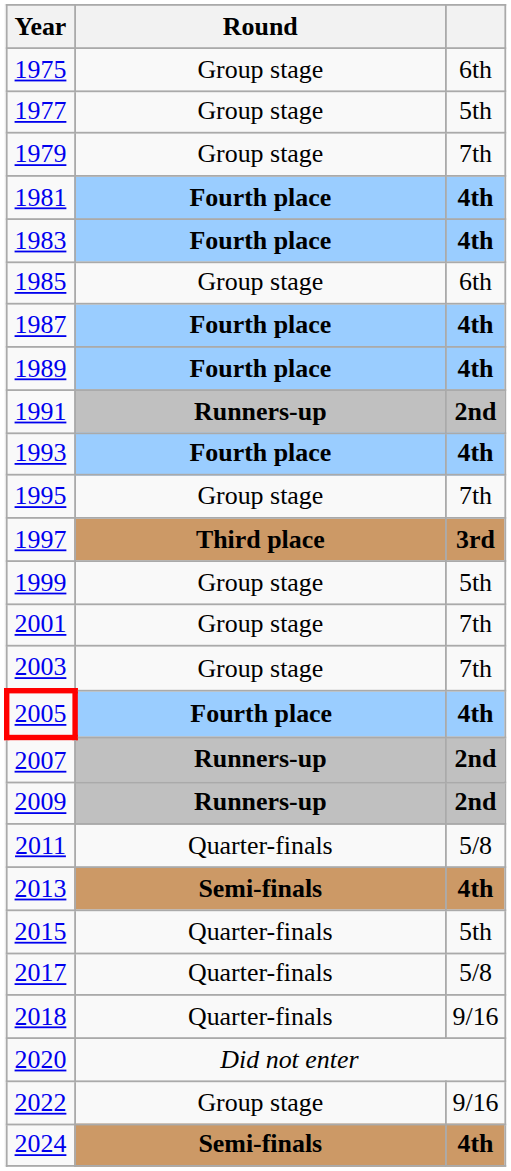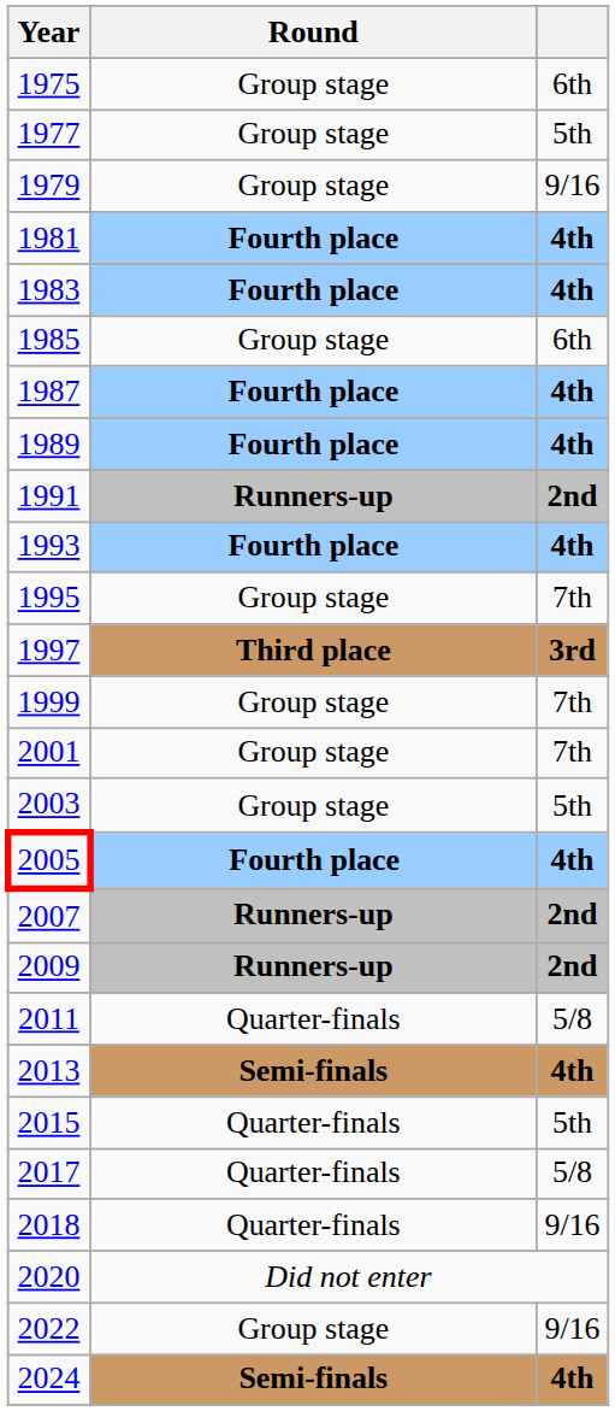 <table class="wikitable" style="text-align: center; font-size:90%">
 <tr>
 <th>Year</th>
 <th style="width:200px">Round</th>
 <th></th>
 </tr>
 <tr>
 <td><a href='#'>1975</a></td>
 <td>Group stage</td>
 <td>6th</td>
 </tr>
 <tr>
 <td><a href='#'>1977</a></td>
 <td>Group stage</td>
 <td>5th</td>
 </tr>
 <tr>
 <td><a href='#'>1979</a></td>
 <td>Group stage</td>
-<td>7th</td>
+<td>9/16</td>
 </tr>
 <tr>
 <td><a href='#'>1981</a></td>
 <td bgcolor="9acdff"><strong>Fourth place</strong></td>
 <td bgcolor="9acdff"><strong>4th</strong></td>
 </tr>
 <tr>
 <td><a href='#'>1983</a></td>
 <td bgcolor="9acdff"><strong>Fourth place</strong></td>
 <td bgcolor="9acdff"><strong>4th</strong></td>
 </tr>
 <tr>
 <td><a href='#'>1985</a></td>
 <td>Group stage</td>
 <td>6th</td>
 </tr>
 <tr>
 <td><a href='#'>1987</a></td>
 <td bgcolor="9acdff"><strong>Fourth place</strong></td>
 <td bgcolor="9acdff"><strong>4th</strong></td>
 </tr>
 <tr>
 <td><a href='#'>1989</a></td>
 <td bgcolor="9acdff"><strong>Fourth place</strong></td>
 <td bgcolor="9acdff"><strong>4th</strong></td>
 </tr>
 <tr>
 <td><a href='#'>1991</a></td>
 <td bgcolor=Silver><strong>Runners-up</strong></td>
 <td bgcolor=Silver><strong>2nd</strong></td>
 </tr>
 <tr>
 <td><a href='#'>1993</a></td>
 <td bgcolor="9acdff"><strong>Fourth place</strong></td>
 <td bgcolor="9acdff"><strong>4th</strong></td>
 </tr>
 <tr>
 <td><a href='#'>1995</a></td>
 <td>Group stage</td>
 <td>7th</td>
 </tr>
 <tr>
 <td><a href='#'>1997</a></td>
 <td bgcolor="cc9966"><strong>Third place</strong></td>
 <td bgcolor="cc9966"><strong>3rd</strong></td>
 </tr>
 <tr>
 <td><a href='#'>1999</a></td>
 <td>Group stage</td>
-<td>5th</td>
+<td>7th</td>
 </tr>
 <tr>
 <td><a href='#'>2001</a></td>
 <td>Group stage</td>
 <td>7th</td>
 </tr>
 <tr>
 <td><a href='#'>2003</a></td>
 <td>Group stage</td>
-<td>7th</td>
+<td>5th</td>
 </tr>
 <tr>
 <td style="border: 3px solid red"><a href='#'>2005</a></td>
 <td bgcolor="9acdff"><strong>Fourth place</strong></td>
 <td bgcolor="9acdff"><strong>4th</strong></td>
 </tr>
 <tr>
 <td><a href='#'>2007</a></td>
 <td bgcolor=Silver><strong>Runners-up</strong></td>
 <td bgcolor=Silver><strong>2nd</strong></td>
 </tr>
 <tr>
 <td><a href='#'>2009</a></td>
 <td bgcolor=Silver><strong>Runners-up</strong></td>
 <td bgcolor=Silver><strong>2nd</strong></td>
 </tr>
 <tr>
 <td><a href='#'>2011</a></td>
 <td>Quarter-finals</td>
 <td>5/8</td>
 </tr>
 <tr>
 <td><a href='#'>2013</a></td>
 <td bgcolor="cc9966"><strong>Semi-finals</strong></td>
 <td bgcolor="cc9966"><strong>4th</strong></td>
 </tr>
 <tr>
 <td><a href='#'>2015</a></td>
 <td>Quarter-finals</td>
 <td>5th</td>
 </tr>
 <tr>
 <td><a href='#'>2017</a></td>
 <td>Quarter-finals</td>
 <td>5/8</td>
 </tr>
 <tr>
 <td><a href='#'>2018</a></td>
 <td>Quarter-finals</td>
 <td>9/16</td>
 </tr>
 <tr>
 <td><a href='#'>2020</a></td>
 <td colspan="2"><em>Did not enter</em></td>
 </tr>
 <tr>
 <td><a href='#'>2022</a></td>
 <td>Group stage</td>
 <td>9/16</td>
 </tr>
 <tr>
 <td><a href='#'>2024</a></td>
 <td bgcolor="cc9966"><strong>Semi-finals</strong></td>
 <td bgcolor="cc9966"><strong>4th</strong></td>
 </tr>
 </table>
